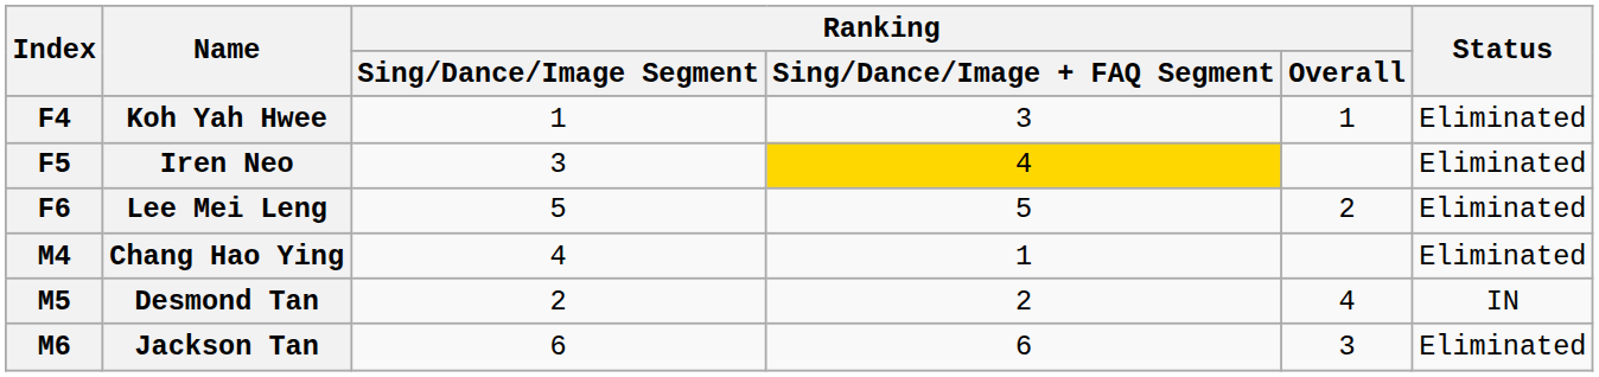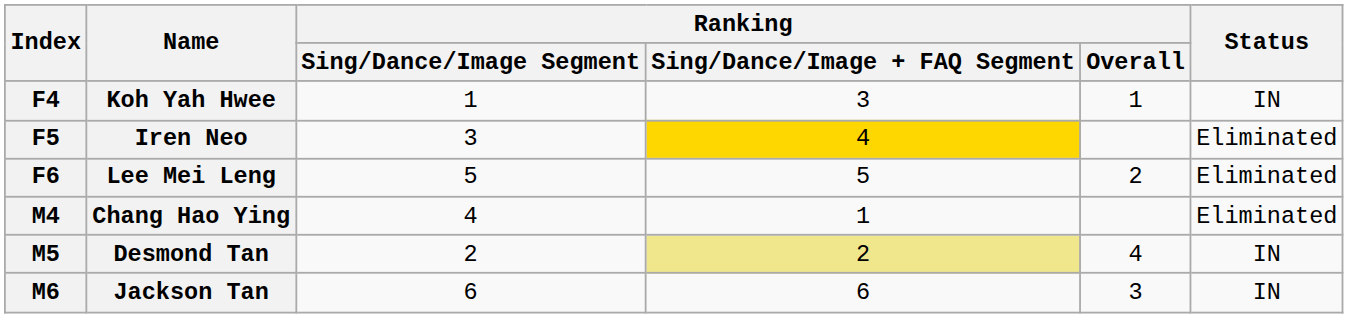 <table class="wikitable" style="text-align:center;">
 <tr>
 <th rowspan="2">Index</th>
 <th rowspan="2">Name</th>
 <th colspan=3>Ranking</th>
 <th rowspan="2">Status</th>
 </tr>
 <tr>
 <th>Sing/Dance/Image Segment</th>
 <th>Sing/Dance/Image + FAQ Segment</th>
 <th>Overall</th>
 </tr>
 <tr>
 <th>F4</th>
 <th>Koh Yah Hwee</th>
 <td>1</td>
 <td>3</td>
 <td>1</td>
-<td>Eliminated</td>
+<td>IN</td>
 </tr>
 <tr>
 <th>F5</th>
 <th>Iren Neo</th>
 <td>3</td>
 <td style="background: gold;">4</td>
 <td></td>
 <td>Eliminated</td>
 </tr>
 <tr>
 <th>F6</th>
 <th>Lee Mei Leng</th>
 <td>5</td>
 <td>5</td>
 <td>2</td>
 <td>Eliminated</td>
 </tr>
 <tr>
 <th>M4</th>
 <th>Chang Hao Ying</th>
 <td>4</td>
 <td>1</td>
 <td></td>
 <td>Eliminated</td>
 </tr>
 <tr>
 <th>M5</th>
 <th>Desmond Tan</th>
 <td>2</td>
-<td>2</td>
+<td style="background: khaki;">2</td>
 <td>4</td>
 <td>IN</td>
 </tr>
 <tr>
 <th>M6</th>
 <th>Jackson Tan</th>
 <td>6</td>
 <td>6</td>
 <td>3</td>
-<td>Eliminated</td>
+<td>IN</td>
 </tr>
 </table>
